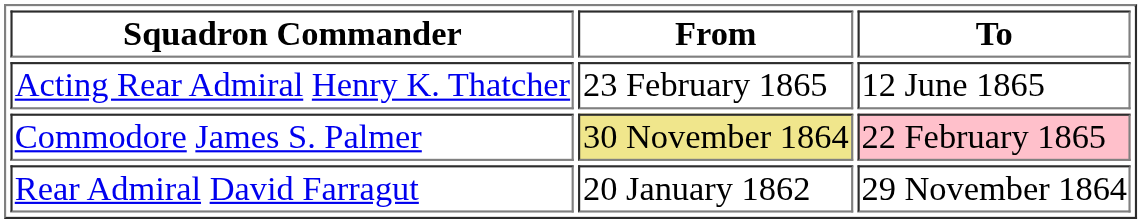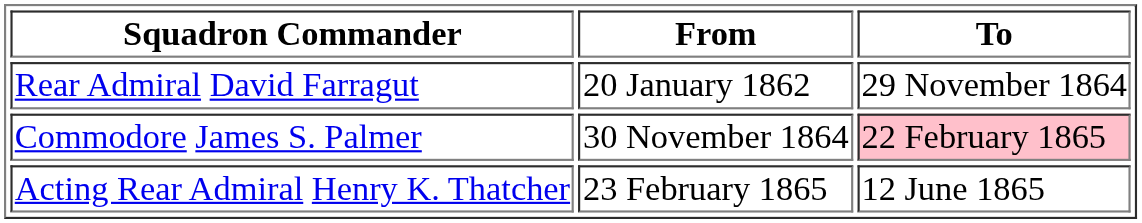 <table border=1>
 <tr>
 <th>Squadron Commander</th>
 <th>From</th>
 <th>To</th>
 </tr>
 <tr>
+<td><a href='#'>Rear Admiral</a> <a href='#'>David Farragut</a></td>
+<td>20 January 1862</td>
+<td>29 November 1864</td>
+</tr>
+<tr>
+<td><a href='#'>Commodore</a> <a href='#'>James S. Palmer</a></td>
+<td>30 November 1864</td>
+<td style="background: pink;">22 February 1865</td>
+</tr>
+<tr>
 <td><a href='#'>Acting Rear Admiral</a> <a href='#'>Henry K. Thatcher</a></td>
 <td>23 February 1865</td>
 <td>12 June 1865</td>
 </tr>
-<tr>
-<td><a href='#'>Commodore</a> <a href='#'>James S. Palmer</a></td>
-<td style="background: khaki;">30 November 1864</td>
-<td style="background: pink;">22 February 1865</td>
-</tr>
-<tr>
-<td><a href='#'>Rear Admiral</a> <a href='#'>David Farragut</a></td>
-<td>20 January 1862</td>
-<td>29 November 1864</td>
-</tr>
 </table>
